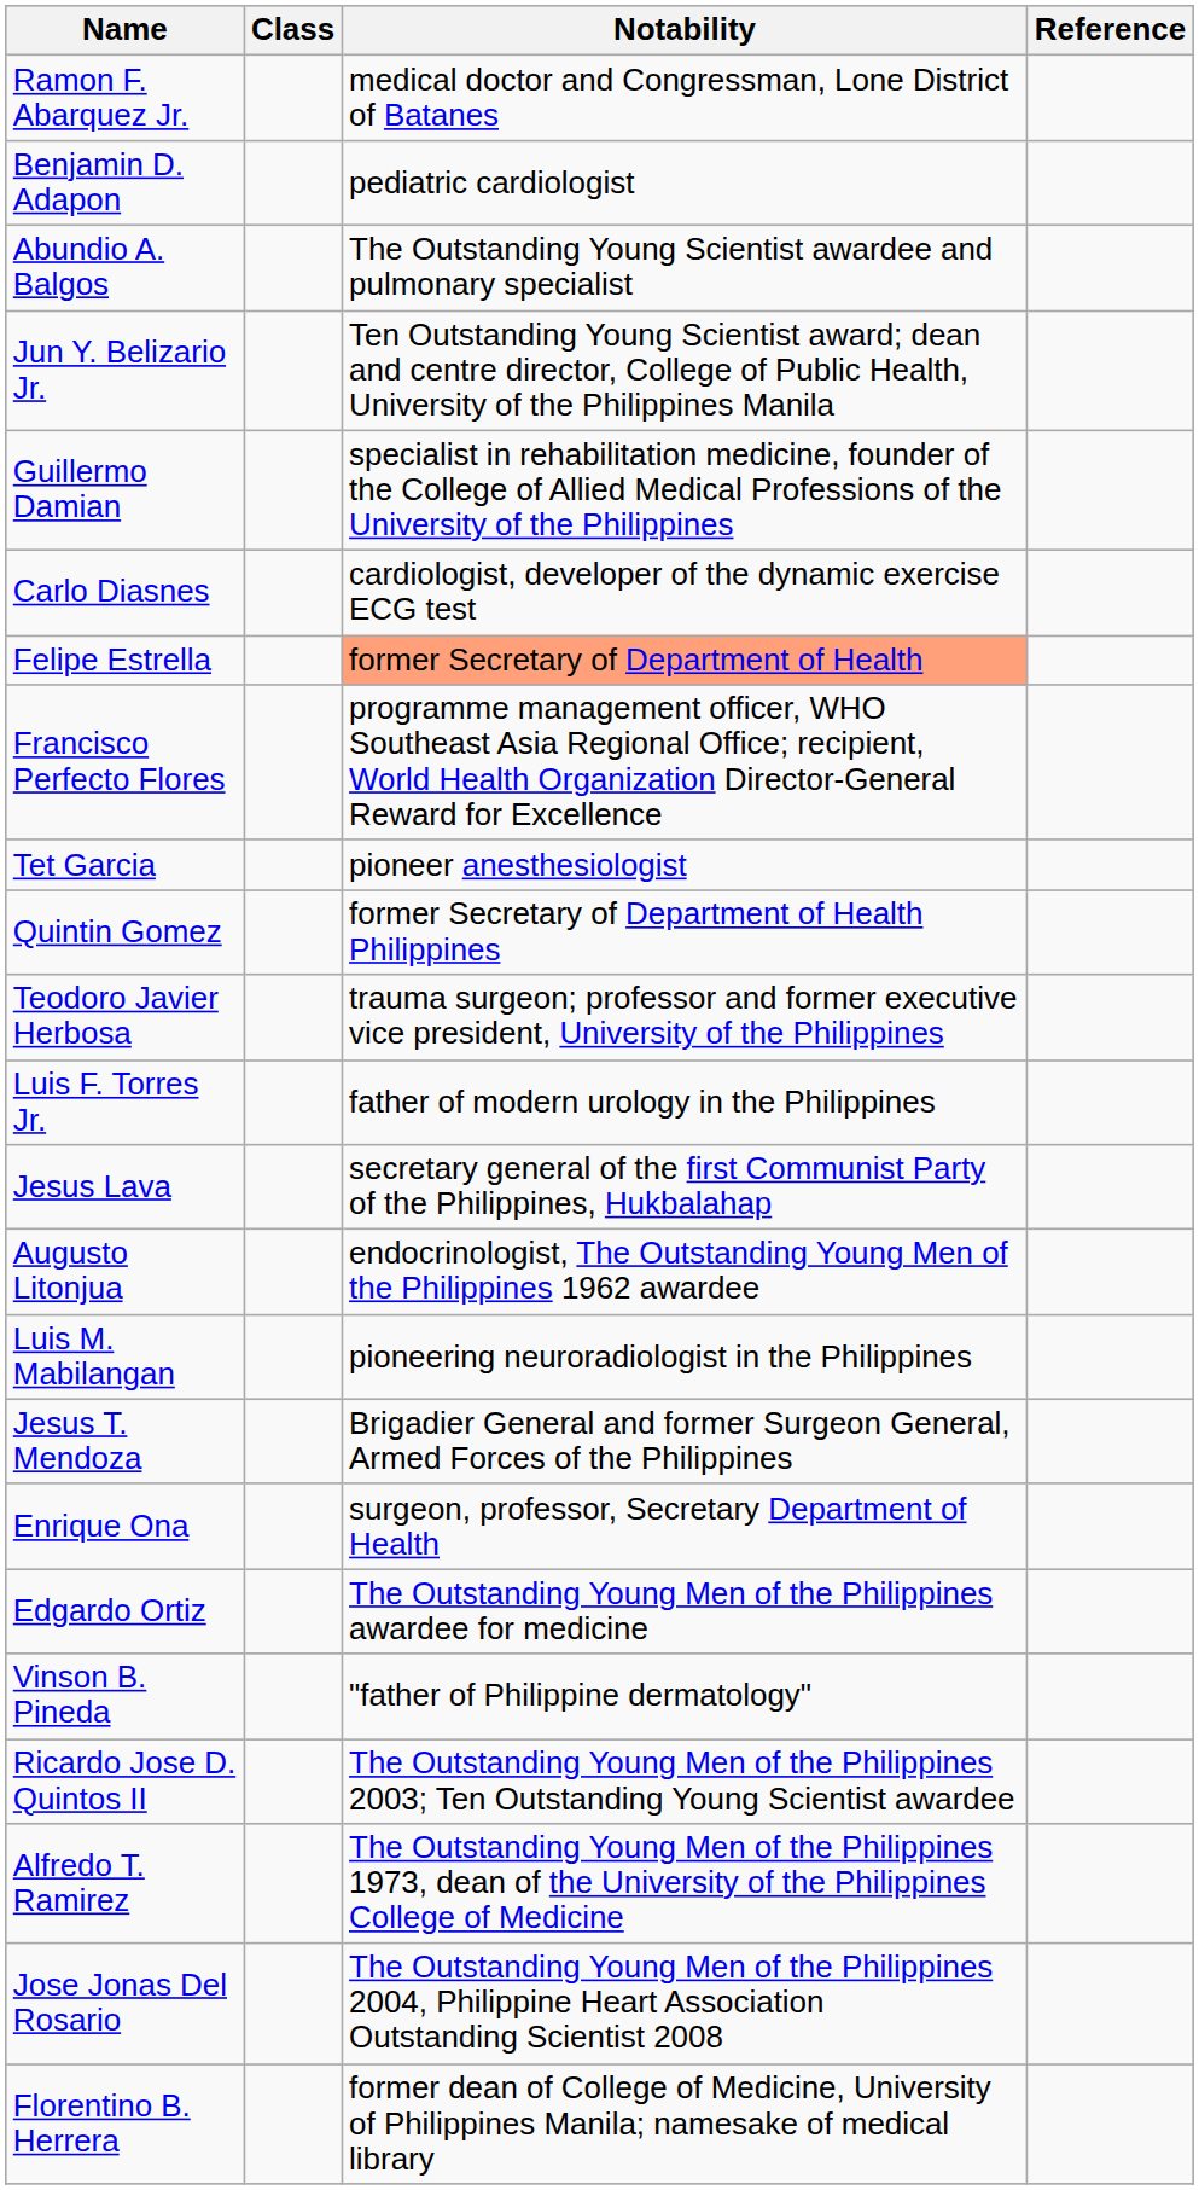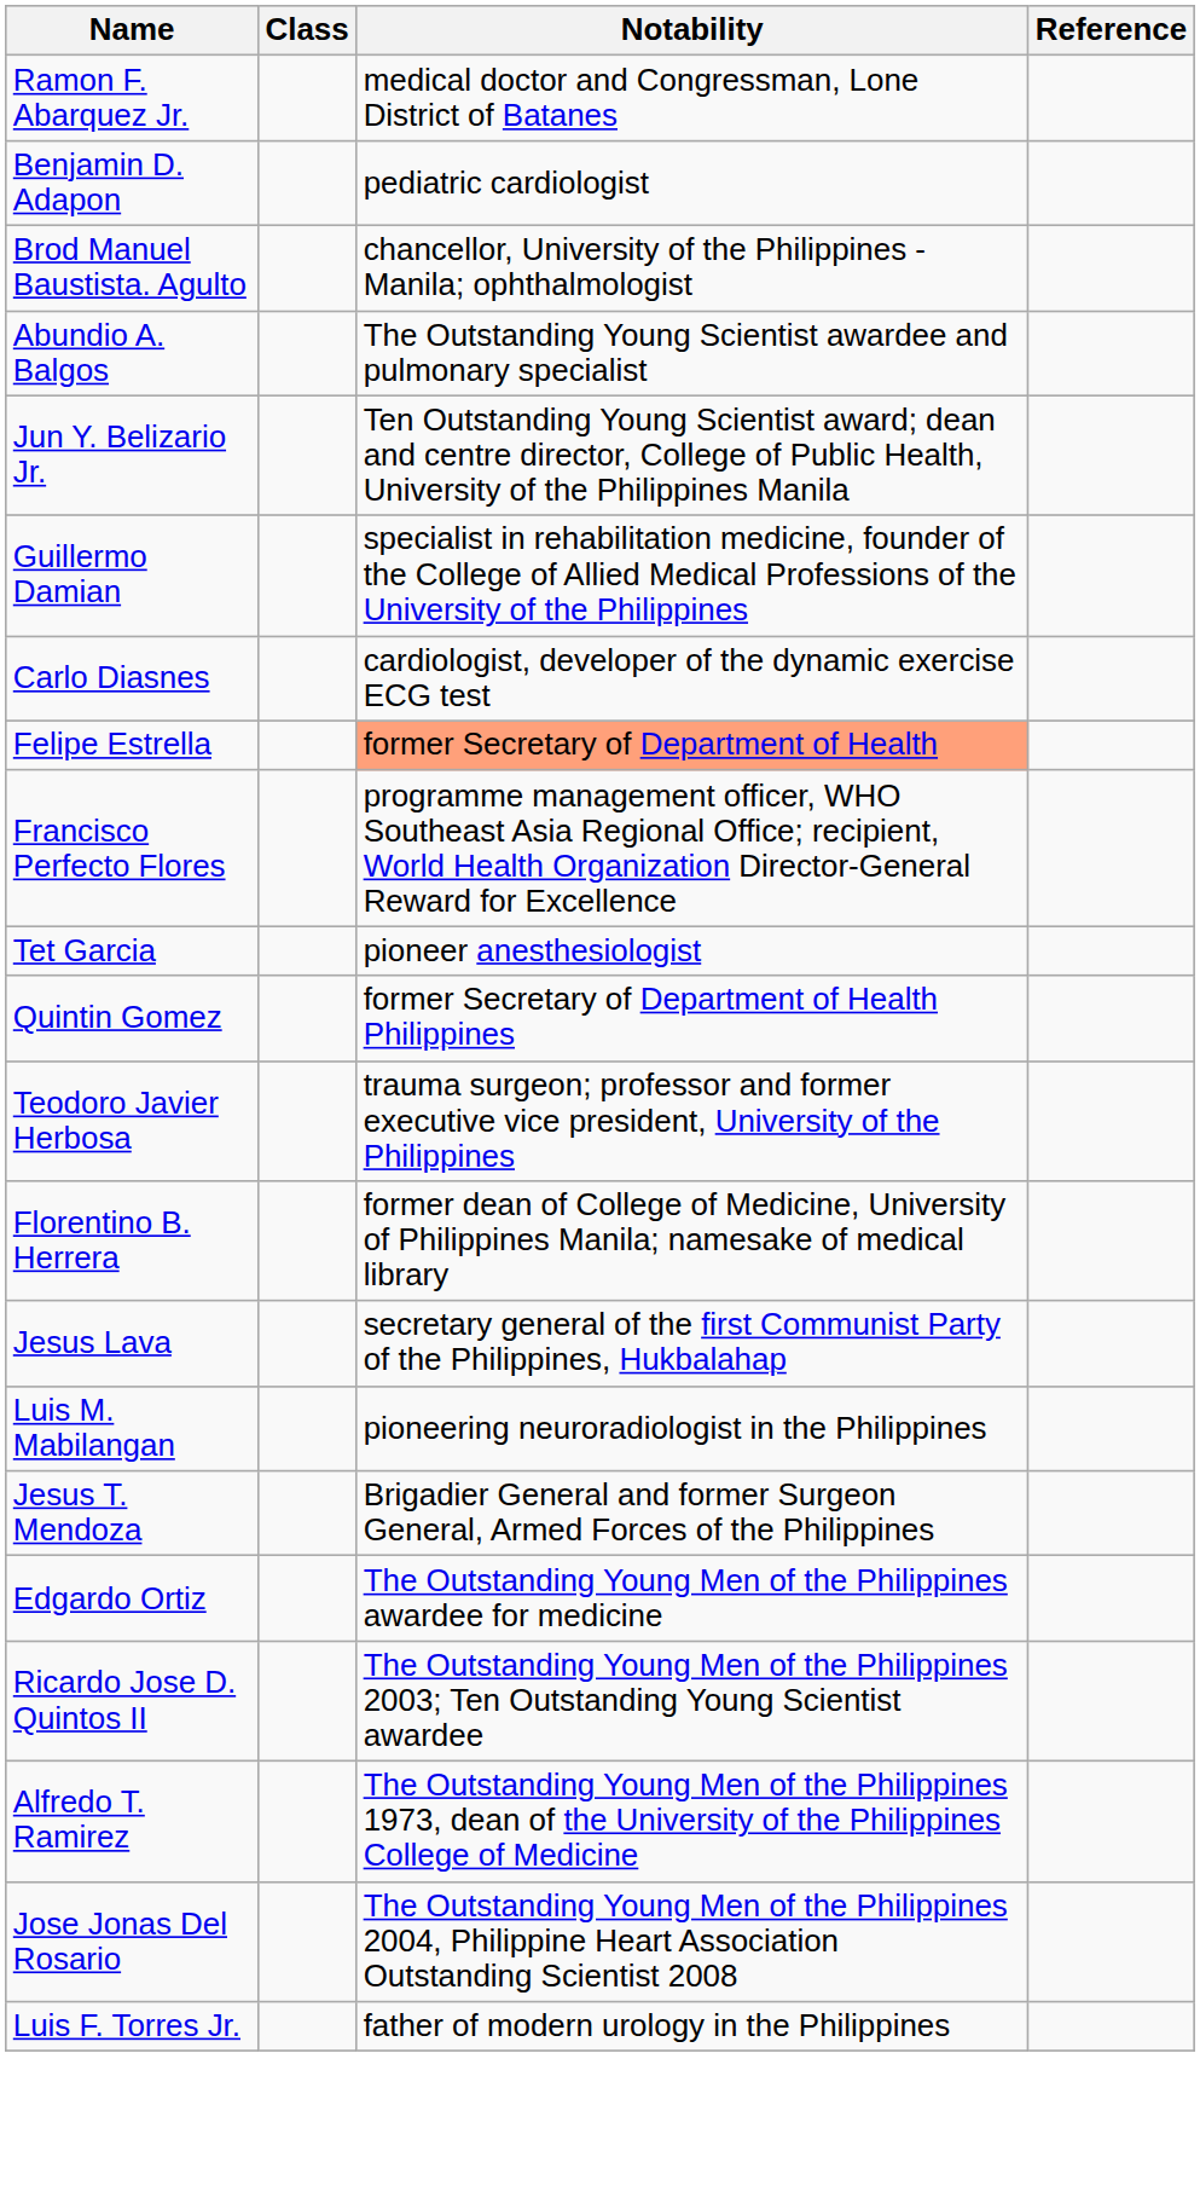 <table class="wikitable sortable">
 <tr>
 <th>Name</th>
 <th> Class</th>
 <th>Notability</th>
 <th>Reference</th>
 </tr>
 <tr>
 <td><a href='#'>Ramon F. Abarquez Jr.</a></td>
 <td></td>
 <td>medical doctor and Congressman, Lone District of <a href='#'>Batanes</a></td>
 <td></td>
 </tr>
 <tr>
 <td><a href='#'>Benjamin D. Adapon</a></td>
 <td></td>
 <td>pediatric cardiologist</td>
+<td></td>
+</tr>
+<tr>
+<td><a href='#'>Brod Manuel Baustista. Agulto</a></td>
+<td></td>
+<td>chancellor, University of the Philippines - Manila; ophthalmologist</td>
 <td></td>
 </tr>
 <tr>
 <td><a href='#'>Abundio A. Balgos</a></td>
 <td></td>
 <td>The Outstanding Young Scientist awardee and pulmonary specialist</td>
 <td></td>
 </tr>
 <tr>
 <td><a href='#'>Jun Y. Belizario Jr.</a></td>
 <td></td>
 <td>Ten Outstanding Young Scientist award; dean and centre director, College of Public Health,<br>University of the Philippines Manila</td>
 <td></td>
 </tr>
 <tr>
 <td><a href='#'>Guillermo Damian</a></td>
 <td></td>
 <td>specialist in rehabilitation medicine, founder of the College of Allied Medical Professions of the <a href='#'>University of the Philippines</a></td>
 <td></td>
 </tr>
 <tr>
 <td><a href='#'>Carlo Diasnes</a></td>
 <td></td>
 <td>cardiologist, developer of the dynamic exercise ECG test</td>
 <td></td>
 </tr>
 <tr>
 <td><a href='#'>Felipe Estrella</a></td>
 <td></td>
 <td style="background: lightsalmon;">former Secretary of <a href='#'>Department of Health</a></td>
 <td></td>
 </tr>
 <tr>
 <td><a href='#'>Francisco Perfecto Flores</a></td>
 <td></td>
 <td>programme management officer, WHO Southeast Asia Regional Office; recipient,<br><a href='#'>World Health Organization</a> Director-General Reward for Excellence</td>
 <td></td>
 </tr>
 <tr>
 <td><a href='#'>Tet Garcia</a></td>
 <td></td>
 <td>pioneer <a href='#'>anesthesiologist</a></td>
 <td></td>
 </tr>
 <tr>
 <td><a href='#'>Quintin Gomez</a></td>
 <td></td>
 <td>former Secretary of <a href='#'>Department of Health Philippines</a></td>
 <td></td>
 </tr>
 <tr>
 <td><a href='#'>Teodoro Javier Herbosa</a></td>
 <td></td>
 <td>trauma surgeon; professor and former executive vice president, <a href='#'>University of the Philippines</a></td>
 <td></td>
 </tr>
 <tr>
-<td><a href='#'>Luis F. Torres Jr.</a></td>
+<td><a href='#'>Florentino B. Herrera</a></td>
 <td></td>
-<td>father of modern urology in the Philippines</td>
+<td>former dean of College of Medicine, University of Philippines Manila; namesake of medical library</td>
 <td></td>
 </tr>
 <tr>
 <td><a href='#'>Jesus Lava</a></td>
 <td></td>
 <td>secretary general of the <a href='#'>first Communist Party</a> of the Philippines, <a href='#'>Hukbalahap</a></td>
-<td></td>
-</tr>
-<tr>
-<td><a href='#'>Augusto Litonjua</a></td>
-<td></td>
-<td>endocrinologist, <a href='#'>The Outstanding Young Men of the Philippines</a> 1962 awardee</td>
 <td></td>
 </tr>
 <tr>
 <td><a href='#'>Luis M. Mabilangan</a></td>
 <td></td>
 <td>pioneering neuroradiologist in the Philippines</td>
 <td></td>
 </tr>
 <tr>
 <td><a href='#'>Jesus T. Mendoza</a></td>
 <td></td>
 <td>Brigadier General and former Surgeon General, Armed Forces of the Philippines</td>
 <td></td>
 </tr>
 <tr>
-<td><a href='#'>Enrique Ona</a></td>
-<td></td>
-<td>surgeon, professor, Secretary <a href='#'>Department of Health</a></td>
-<td></td>
-</tr>
-<tr>
 <td><a href='#'>Edgardo Ortiz</a></td>
 <td></td>
 <td><a href='#'>The Outstanding Young Men of the Philippines</a> awardee for medicine</td>
-<td></td>
-</tr>
-<tr>
-<td><a href='#'>Vinson B. Pineda</a></td>
-<td></td>
-<td>"father of Philippine dermatology"</td>
 <td></td>
 </tr>
 <tr>
 <td><a href='#'>Ricardo Jose D. Quintos II</a></td>
 <td></td>
 <td><a href='#'>The Outstanding Young Men of the Philippines</a> 2003; Ten Outstanding Young Scientist awardee</td>
 <td></td>
 </tr>
 <tr>
 <td><a href='#'>Alfredo T. Ramirez</a></td>
 <td></td>
 <td><a href='#'>The Outstanding Young Men of the Philippines</a> 1973,  dean of <a href='#'>the University of the Philippines College of Medicine</a></td>
 <td></td>
 </tr>
 <tr>
 <td><a href='#'>Jose Jonas Del Rosario</a></td>
 <td></td>
 <td><a href='#'>The Outstanding Young Men of the Philippines</a> 2004, Philippine Heart Association<br>Outstanding Scientist 2008</td>
 <td></td>
 </tr>
 <tr>
-<td><a href='#'>Florentino B. Herrera</a></td>
+<td><a href='#'>Luis F. Torres Jr.</a></td>
 <td></td>
-<td>former dean of College of Medicine, University of Philippines Manila; namesake of medical library</td>
+<td>father of modern urology in the Philippines</td>
 <td></td>
 </tr>
 </table>
